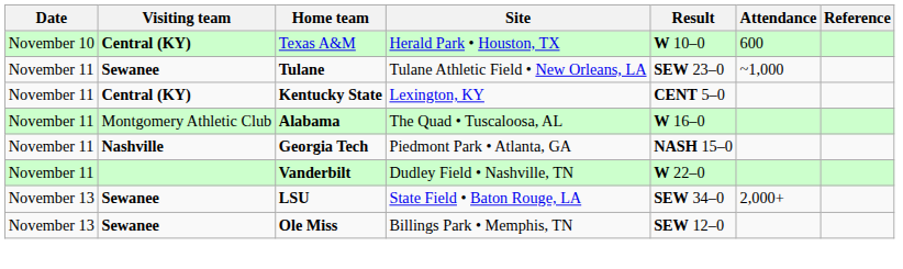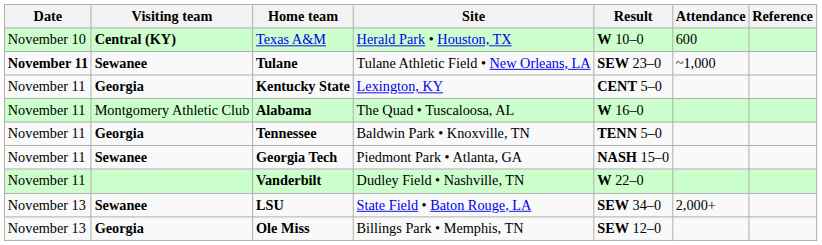 <table class="wikitable" style="font-size:95%;">
 <tr>
 <th>Date</th>
 <th>Visiting team</th>
 <th>Home team</th>
 <th>Site</th>
 <th>Result</th>
 <th>Attendance</th>
 <th class="unsortable">Reference</th>
 </tr>
 <tr bgcolor=ccffcc>
 <td>November 10</td>
 <td><strong>Central (KY)</strong></td>
 <td><a href='#'>Texas A&M</a></td>
 <td><a href='#'>Herald Park</a> • <a href='#'>Houston, TX</a></td>
 <td><strong>W</strong> 10–0</td>
 <td>600</td>
 <td></td>
 </tr>
 <tr bgcolor=>
-<td>November 11</td>
+<td><strong>November 11</strong></td>
 <td><strong>Sewanee</strong></td>
 <td><strong>Tulane</strong></td>
 <td>Tulane Athletic Field • <a href='#'>New Orleans, LA</a></td>
 <td><strong>SEW</strong> 23–0</td>
 <td>~1,000</td>
 <td></td>
 </tr>
 <tr bgcolor=>
 <td>November 11</td>
-<td><strong>Central (KY)</strong></td>
+<td><strong>Georgia</strong></td>
 <td><strong>Kentucky State</strong></td>
 <td><a href='#'>Lexington, KY</a></td>
 <td><strong>CENT</strong> 5–0</td>
 <td></td>
 <td></td>
 </tr>
 <tr bgcolor=ccffcc>
 <td>November 11</td>
 <td>Montgomery Athletic Club</td>
 <td><strong>Alabama</strong></td>
 <td>The Quad • Tuscaloosa, AL</td>
 <td><strong>W</strong> 16–0</td>
 <td></td>
 <td></td>
 </tr>
 <tr bgcolor=>
 <td>November 11</td>
-<td><strong>Nashville</strong></td>
+<td><strong>Georgia</strong></td>
+<td><strong>Tennessee</strong></td>
+<td>Baldwin Park • Knoxville, TN</td>
+<td><strong>TENN</strong> 5–0</td>
+<td></td>
+<td></td>
+</tr>
+<tr bgcolor=>
+<td>November 11</td>
+<td><strong>Sewanee</strong></td>
 <td><strong>Georgia Tech</strong></td>
 <td>Piedmont Park • Atlanta, GA</td>
 <td><strong>NASH</strong> 15–0</td>
 <td></td>
 <td></td>
 </tr>
 <tr bgcolor=ccffcc>
 <td>November 11</td>
 <td></td>
 <td><strong>Vanderbilt</strong></td>
 <td>Dudley Field • Nashville, TN</td>
 <td><strong>W</strong> 22–0</td>
 <td></td>
 <td></td>
 </tr>
 <tr bgcolor=>
 <td>November 13</td>
 <td><strong>Sewanee</strong></td>
 <td><strong>LSU</strong></td>
 <td><a href='#'>State Field</a> • <a href='#'>Baton Rouge, LA</a></td>
 <td><strong>SEW</strong> 34–0</td>
 <td>2,000+</td>
 <td></td>
 </tr>
 <tr bgcolor=>
 <td>November 13</td>
-<td><strong>Sewanee</strong></td>
+<td><strong>Georgia</strong></td>
 <td><strong>Ole Miss</strong></td>
 <td>Billings Park • Memphis, TN</td>
 <td><strong>SEW</strong> 12–0</td>
 <td></td>
 <td></td>
 </tr>
 </table>
